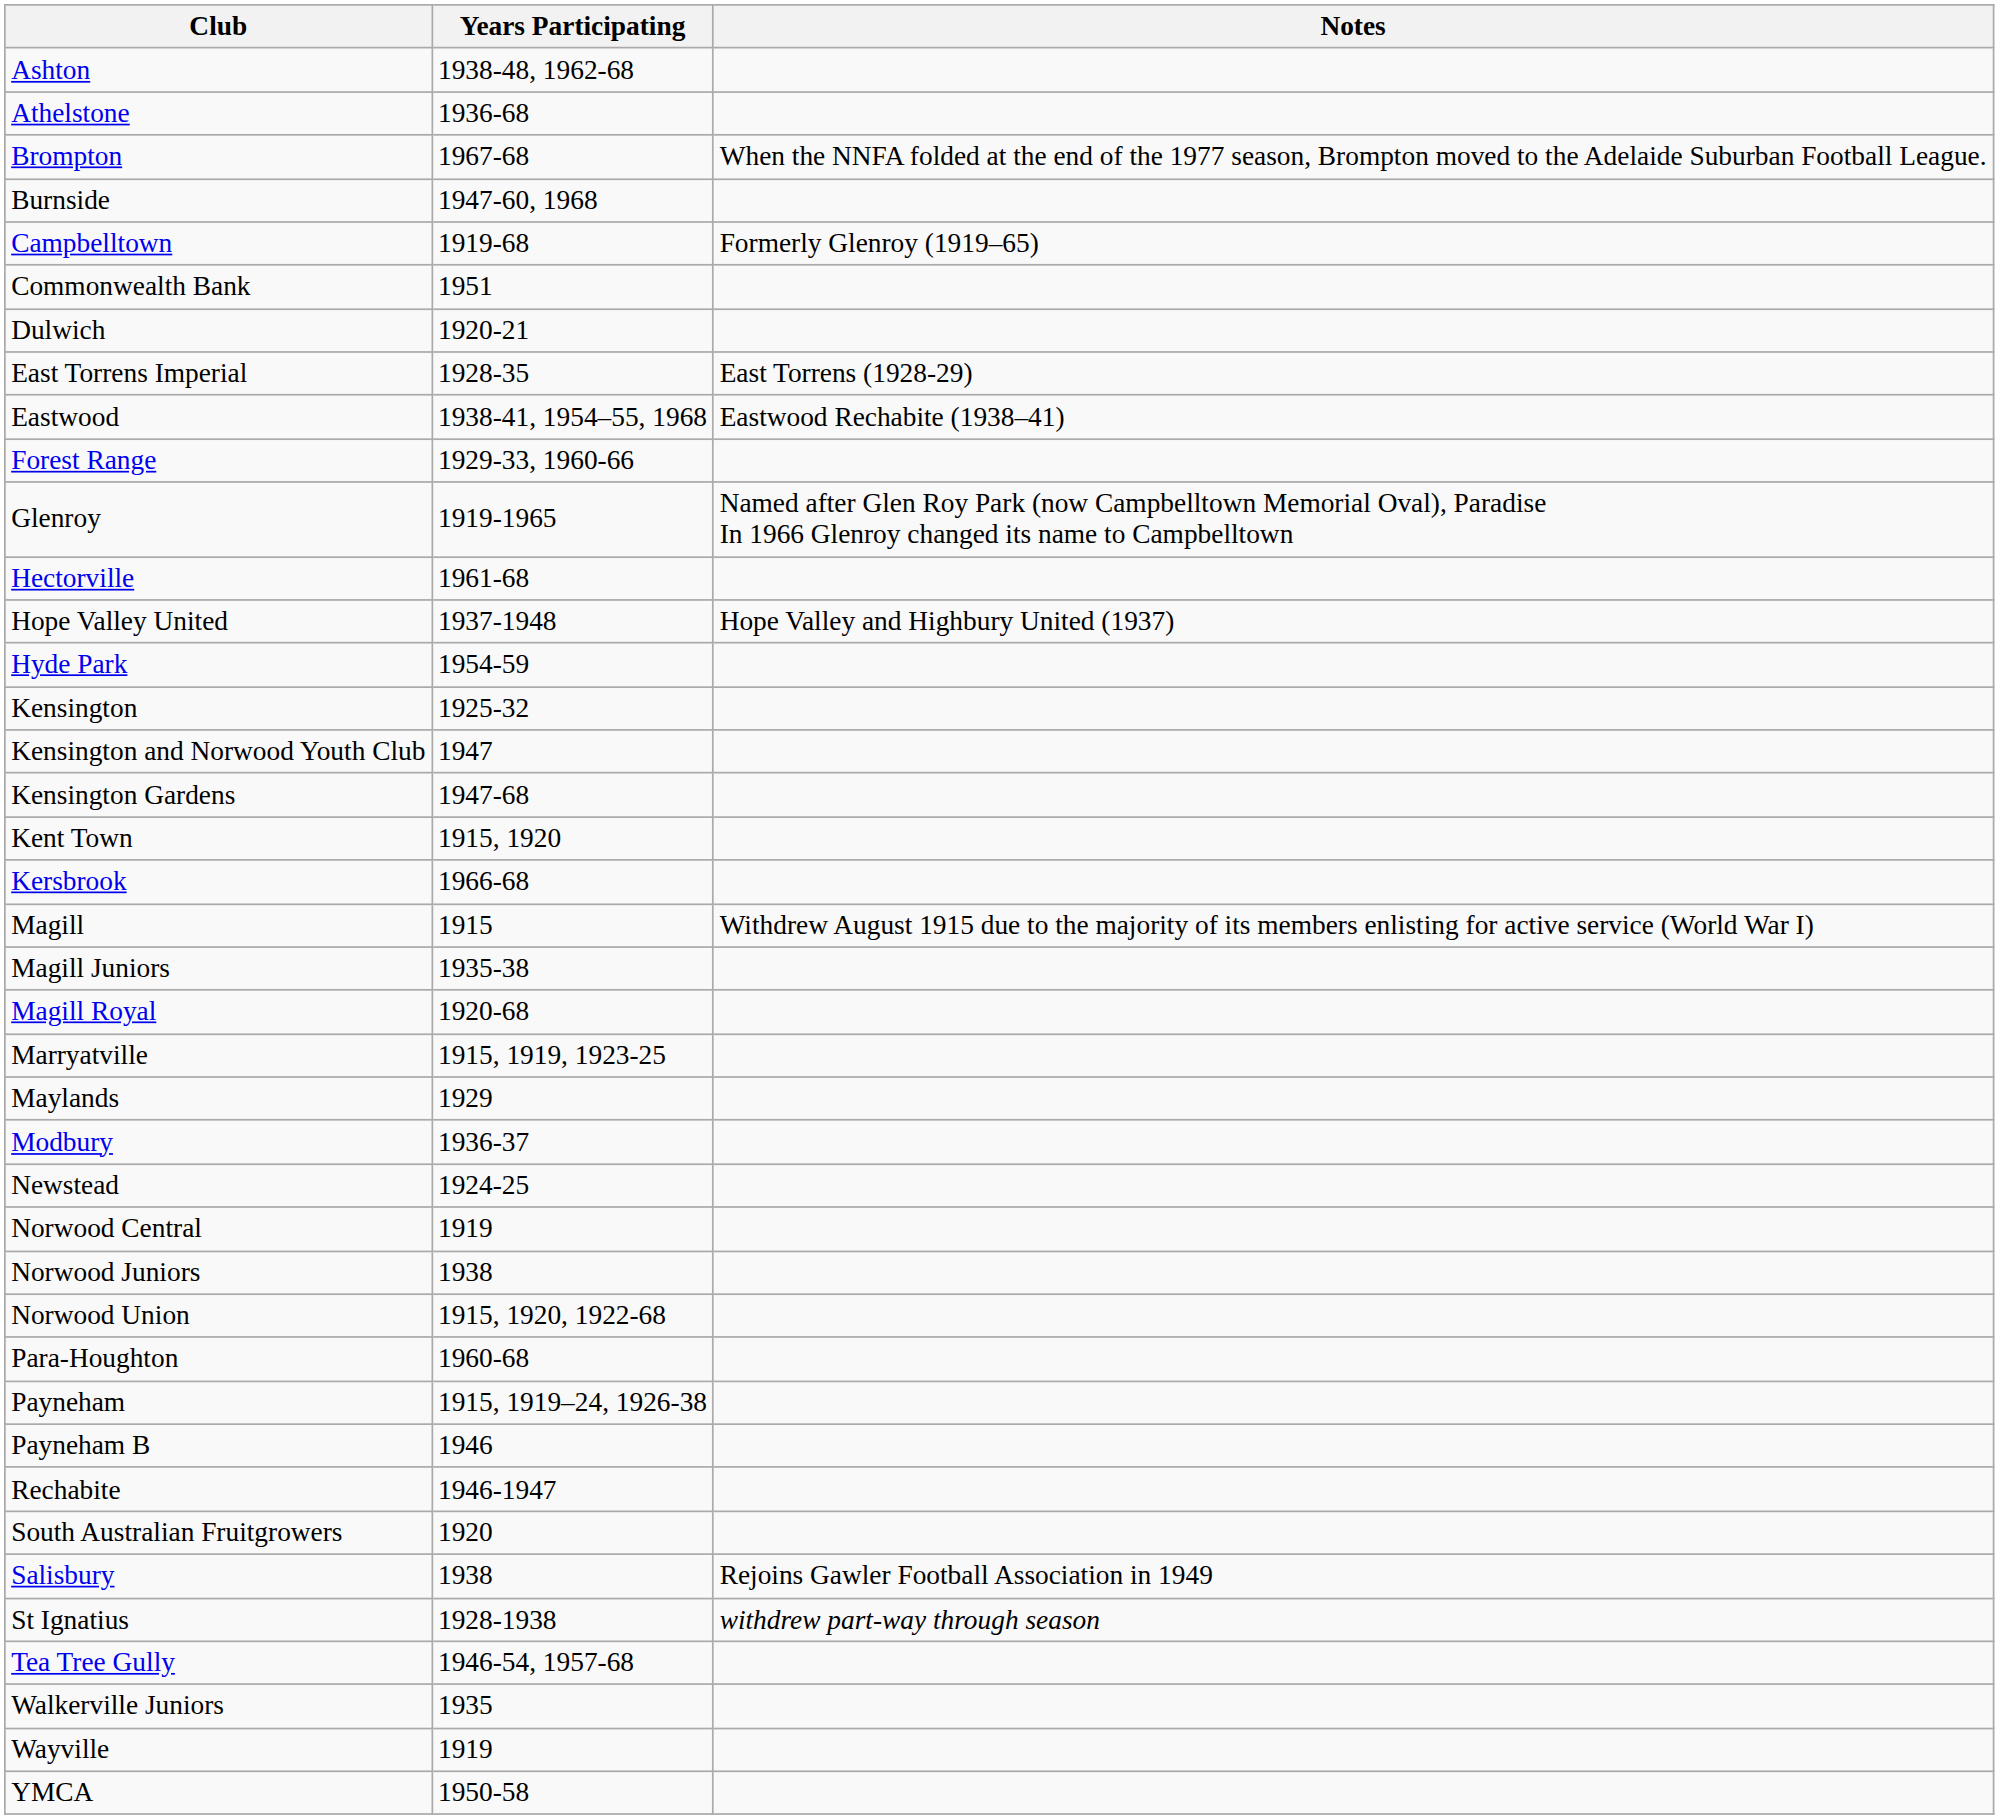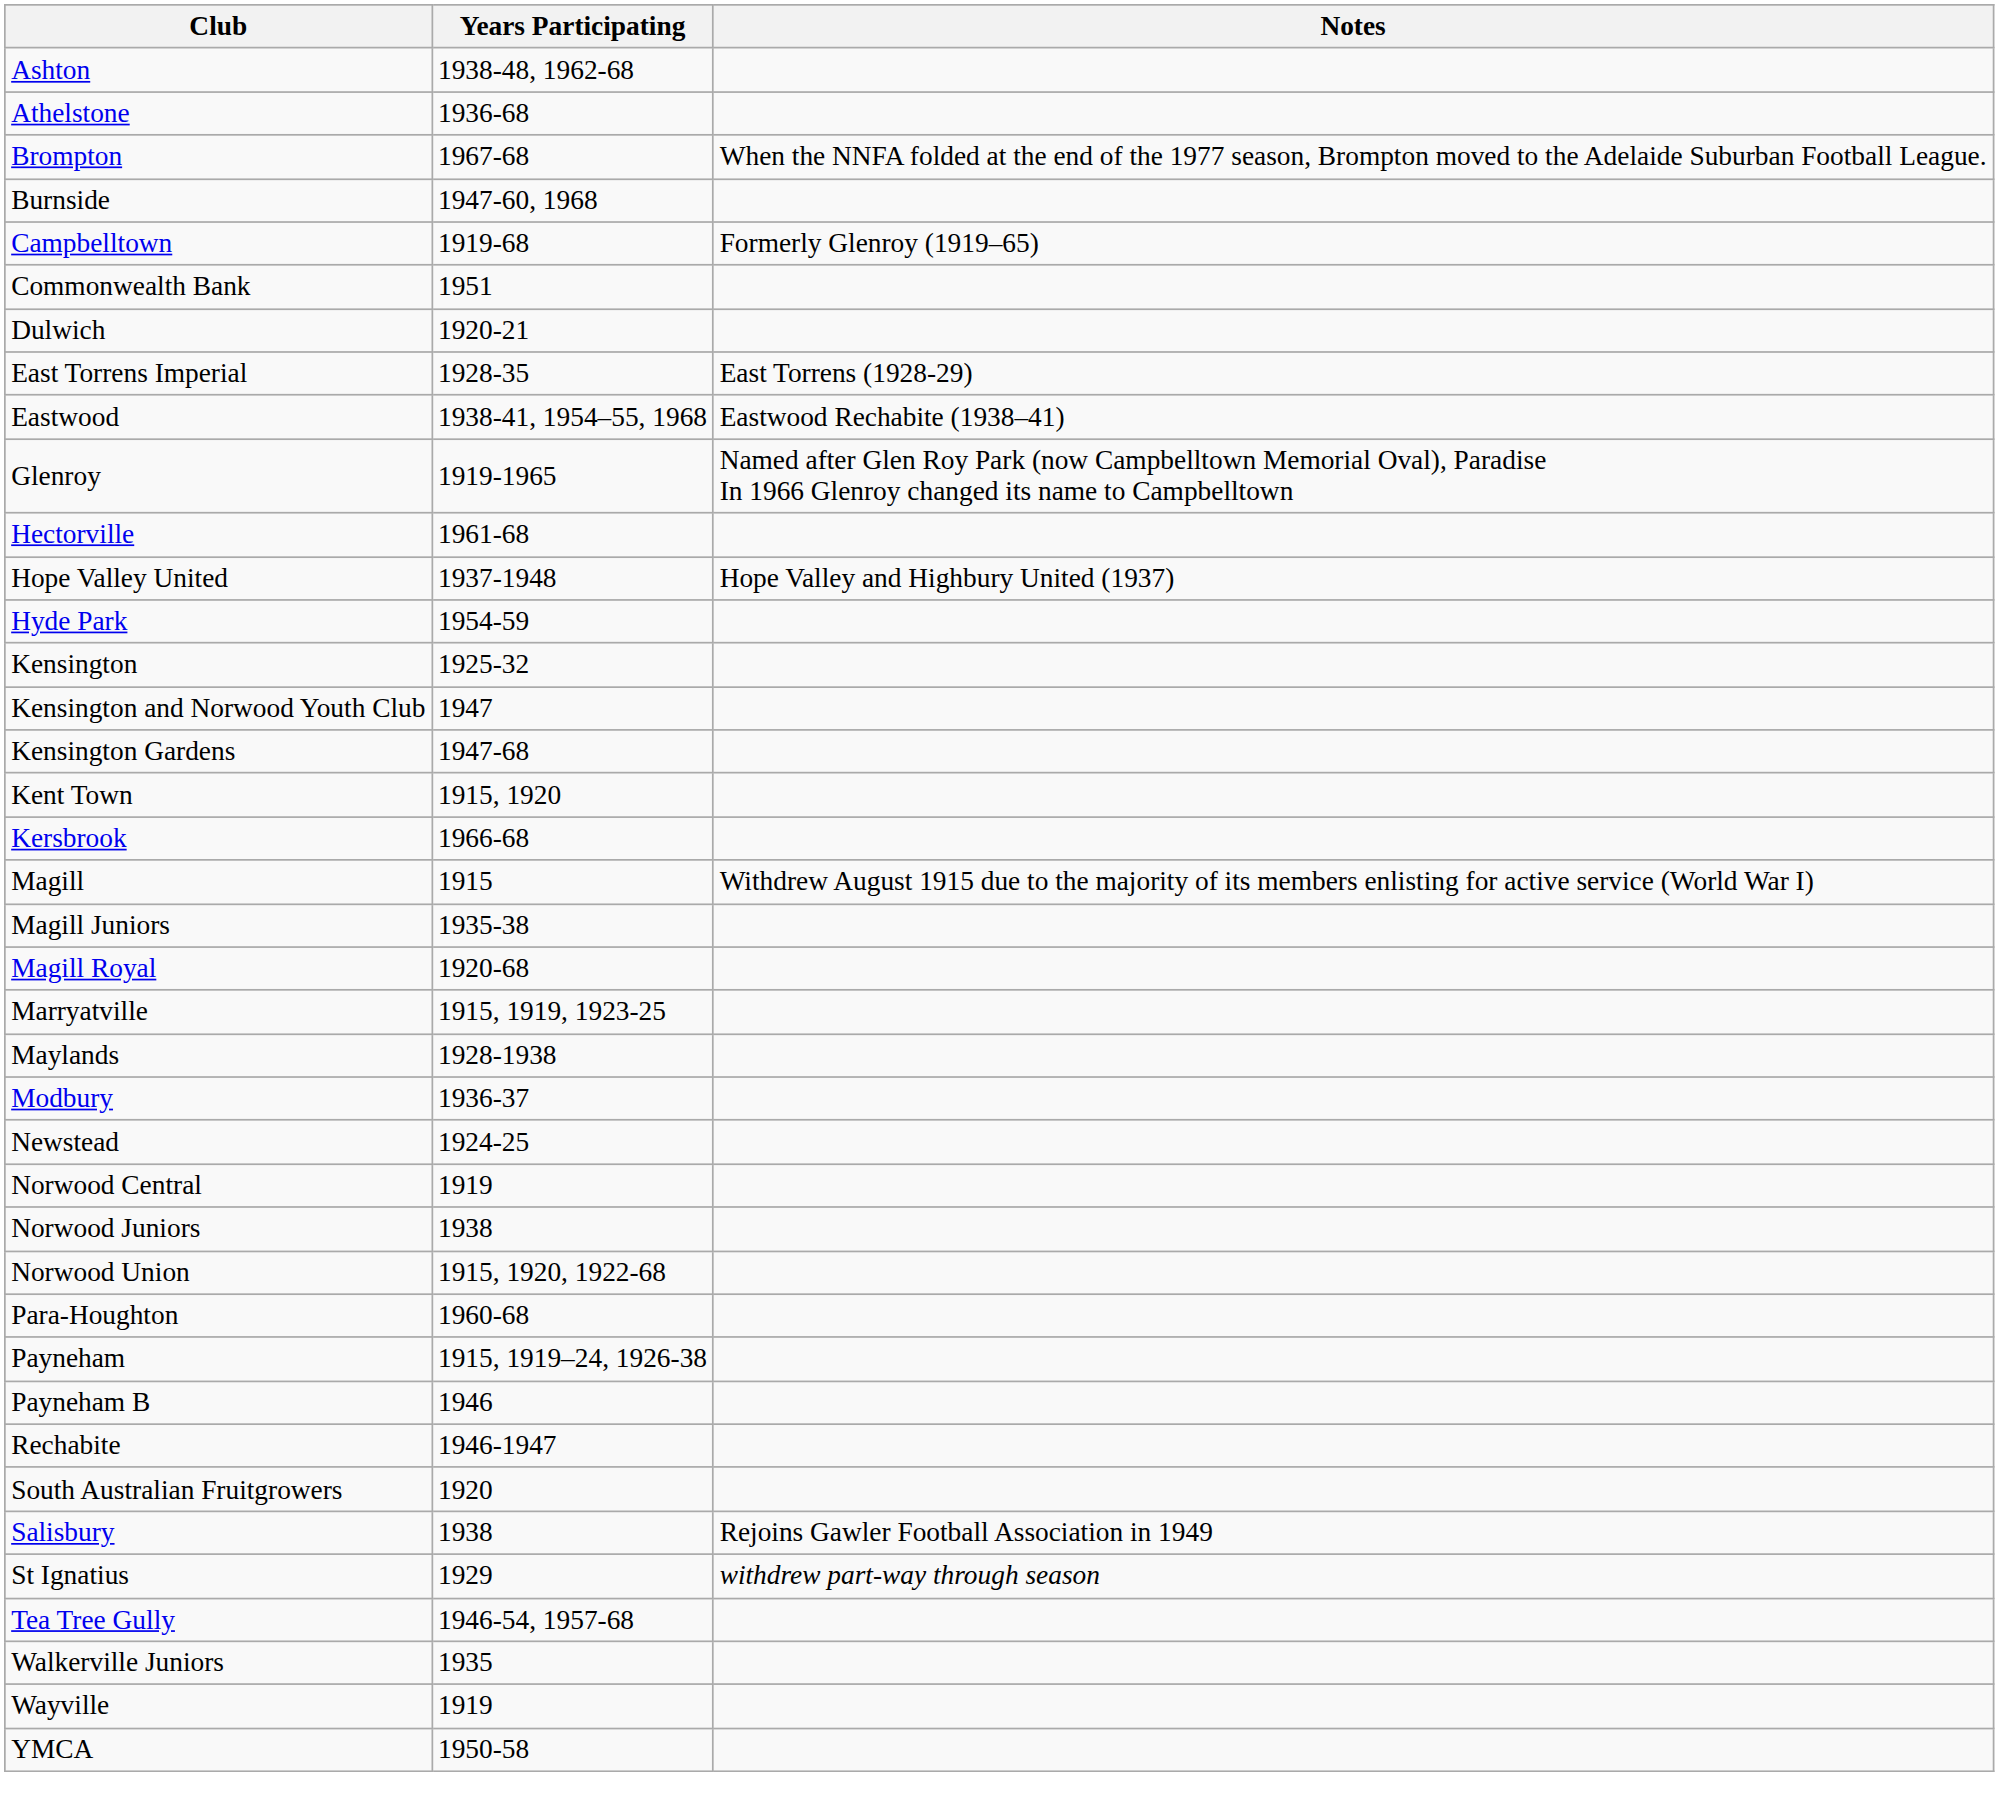 <table class="wikitable">
 <tr>
 <th>Club</th>
 <th>Years Participating</th>
 <th>Notes</th>
 </tr>
 <tr>
 <td><a href='#'>Ashton</a></td>
 <td>1938-48, 1962-68 </td>
 <td></td>
 </tr>
 <tr>
 <td><a href='#'>Athelstone</a></td>
 <td>1936-68 </td>
 <td></td>
 </tr>
 <tr>
 <td><a href='#'>Brompton</a></td>
 <td>1967-68</td>
 <td>When the NNFA folded at the end of the 1977 season, Brompton moved to the Adelaide Suburban Football League.</td>
 </tr>
 <tr>
 <td>Burnside</td>
 <td>1947-60, 1968</td>
 <td></td>
 </tr>
 <tr>
 <td><a href='#'>Campbelltown</a></td>
 <td>1919-68 </td>
 <td>Formerly Glenroy (1919–65)</td>
 </tr>
 <tr>
 <td>Commonwealth Bank</td>
 <td>1951 </td>
 <td></td>
 </tr>
 <tr>
 <td>Dulwich</td>
 <td>1920-21 </td>
 <td></td>
 </tr>
 <tr>
 <td>East Torrens Imperial</td>
 <td>1928-35</td>
 <td>East Torrens (1928-29)</td>
 </tr>
 <tr>
 <td>Eastwood</td>
 <td>1938-41, 1954–55, 1968</td>
 <td>Eastwood Rechabite (1938–41)</td>
-</tr>
-<tr>
-<td><a href='#'>Forest Range</a></td>
-<td>1929-33, 1960-66 </td>
-<td></td>
 </tr>
 <tr>
 <td>Glenroy</td>
 <td>1919-1965</td>
 <td>Named after Glen Roy Park (now Campbelltown Memorial Oval), Paradise<br> In 1966 Glenroy changed its name to Campbelltown</td>
 </tr>
 <tr>
 <td><a href='#'>Hectorville</a></td>
 <td>1961-68 </td>
 <td></td>
 </tr>
 <tr>
 <td>Hope Valley United</td>
 <td>1937-1948</td>
 <td>Hope Valley and Highbury United (1937)</td>
 </tr>
 <tr>
 <td><a href='#'>Hyde Park</a></td>
 <td>1954-59 </td>
 <td></td>
 </tr>
 <tr>
 <td>Kensington</td>
 <td>1925-32 </td>
 <td></td>
 </tr>
 <tr>
 <td>Kensington and Norwood Youth Club</td>
 <td>1947 </td>
 <td></td>
 </tr>
 <tr>
 <td>Kensington Gardens</td>
 <td>1947-68</td>
 <td></td>
 </tr>
 <tr>
 <td>Kent Town</td>
 <td>1915, 1920 </td>
 <td></td>
 </tr>
 <tr>
 <td><a href='#'>Kersbrook</a></td>
 <td>1966-68 </td>
 <td></td>
 </tr>
 <tr>
 <td>Magill</td>
 <td>1915 </td>
 <td>Withdrew August 1915 due to the majority of its members enlisting for active service (World War I)</td>
 </tr>
 <tr>
 <td>Magill Juniors</td>
 <td>1935-38</td>
 <td></td>
 </tr>
 <tr>
 <td><a href='#'>Magill Royal</a></td>
 <td>1920-68 </td>
 <td></td>
 </tr>
 <tr>
 <td>Marryatville</td>
 <td>1915, 1919, 1923-25 </td>
 <td></td>
 </tr>
 <tr>
 <td>Maylands</td>
-<td>1929</td>
+<td>1928-1938</td>
 <td></td>
 </tr>
 <tr>
 <td><a href='#'>Modbury</a></td>
 <td>1936-37</td>
 <td></td>
 </tr>
 <tr>
 <td>Newstead</td>
 <td>1924-25</td>
 <td></td>
 </tr>
 <tr>
 <td>Norwood Central</td>
 <td>1919</td>
 <td></td>
 </tr>
 <tr>
 <td>Norwood Juniors</td>
 <td>1938</td>
 <td></td>
 </tr>
 <tr>
 <td>Norwood Union</td>
 <td>1915, 1920, 1922-68 </td>
 <td></td>
 </tr>
 <tr>
 <td>Para-Houghton</td>
 <td>1960-68 </td>
 <td></td>
 </tr>
 <tr>
 <td>Payneham</td>
 <td>1915, 1919–24, 1926-38 </td>
 <td></td>
 </tr>
 <tr>
 <td>Payneham B</td>
 <td>1946 </td>
 <td></td>
 </tr>
 <tr>
 <td>Rechabite</td>
 <td>1946-1947 </td>
 <td></td>
 </tr>
 <tr>
 <td>South Australian Fruitgrowers</td>
 <td>1920 </td>
 <td></td>
 </tr>
 <tr>
 <td><a href='#'>Salisbury</a></td>
 <td>1938</td>
 <td>Rejoins Gawler Football Association in 1949</td>
 </tr>
 <tr>
 <td>St Ignatius</td>
-<td>1928-1938</td>
+<td>1929</td>
 <td><em>withdrew part-way through season</em></td>
 </tr>
 <tr>
 <td><a href='#'>Tea Tree Gully</a></td>
 <td>1946-54, 1957-68 </td>
 <td></td>
 </tr>
 <tr>
 <td>Walkerville Juniors</td>
 <td>1935</td>
 <td></td>
 </tr>
 <tr>
 <td>Wayville</td>
 <td>1919</td>
 <td></td>
 </tr>
 <tr>
 <td>YMCA</td>
 <td>1950-58</td>
 <td></td>
 </tr>
 </table>
